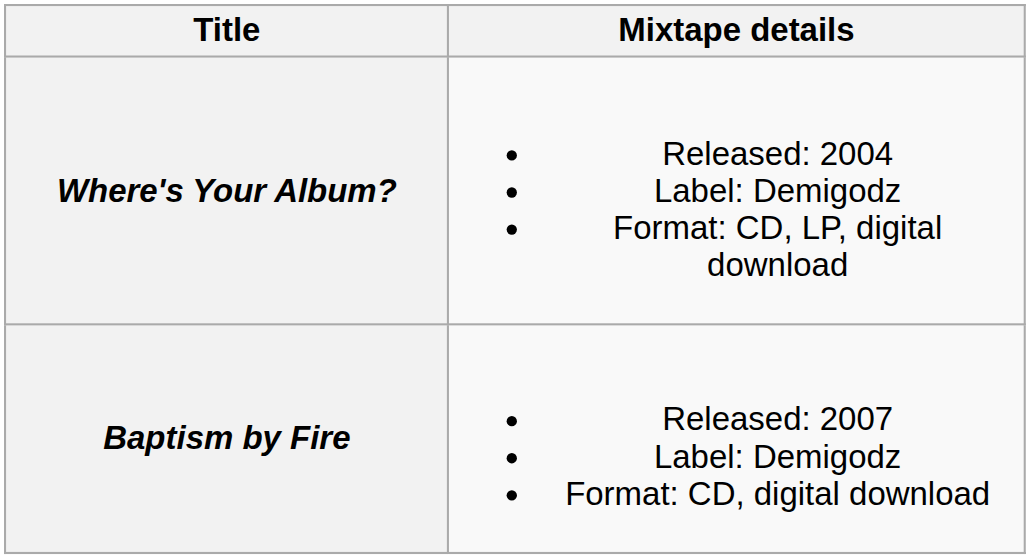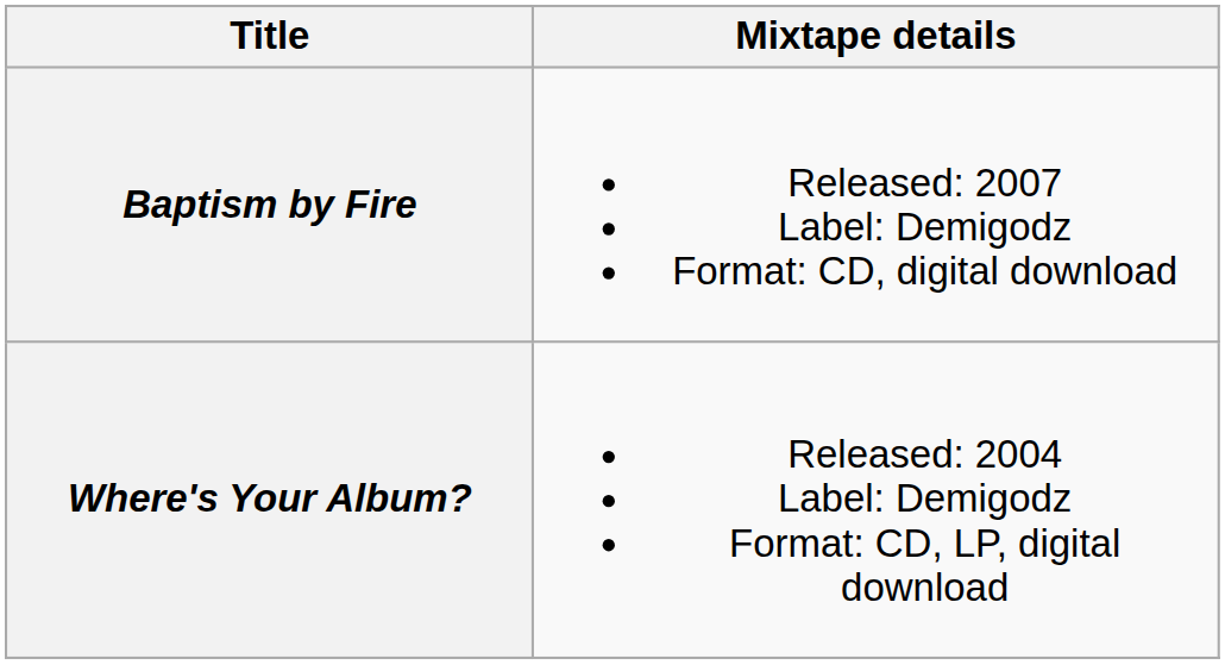 <table class="wikitable plainrowheaders" style="text-align:center;">
 <tr>
 <th scope="col" rowspan="1" style="width:13em;">Title</th>
 <th scope="col" rowspan="1" style="width:17em;">Mixtape details</th>
 </tr>
 <tr>
+<th scope="row"><em>Baptism by Fire</em></th>
+<td><br><ul><li>Released: 2007</li><li>Label: Demigodz</li><li>Format: CD, digital download</li></ul></td>
+</tr>
+<tr>
 <th scope="row"><em> Where's Your Album?</em></th>
 <td><br><ul><li>Released: 2004</li><li>Label: Demigodz</li><li>Format: CD, LP, digital download</li></ul></td>
 </tr>
 <tr>
-<th scope="row"><em>Baptism by Fire</em></th>
-<td><br><ul><li>Released: 2007</li><li>Label: Demigodz</li><li>Format: CD, digital download</li></ul></td>
-</tr>
-<tr>
 </tr>
 </table>
